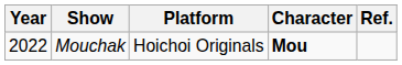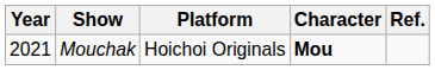 <table class="wikitable">
 <tr>
 <th>Year</th>
 <th>Show</th>
 <th>Platform</th>
 <th>Character</th>
 <th>Ref.</th>
 </tr>
 <tr>
-<td>2022</td>
+<td>2021</td>
 <td><em>Mouchak</em></td>
 <td>Hoichoi Originals</td>
 <td><strong>Mou</strong></td>
 <td></td>
 </tr>
 </table>
